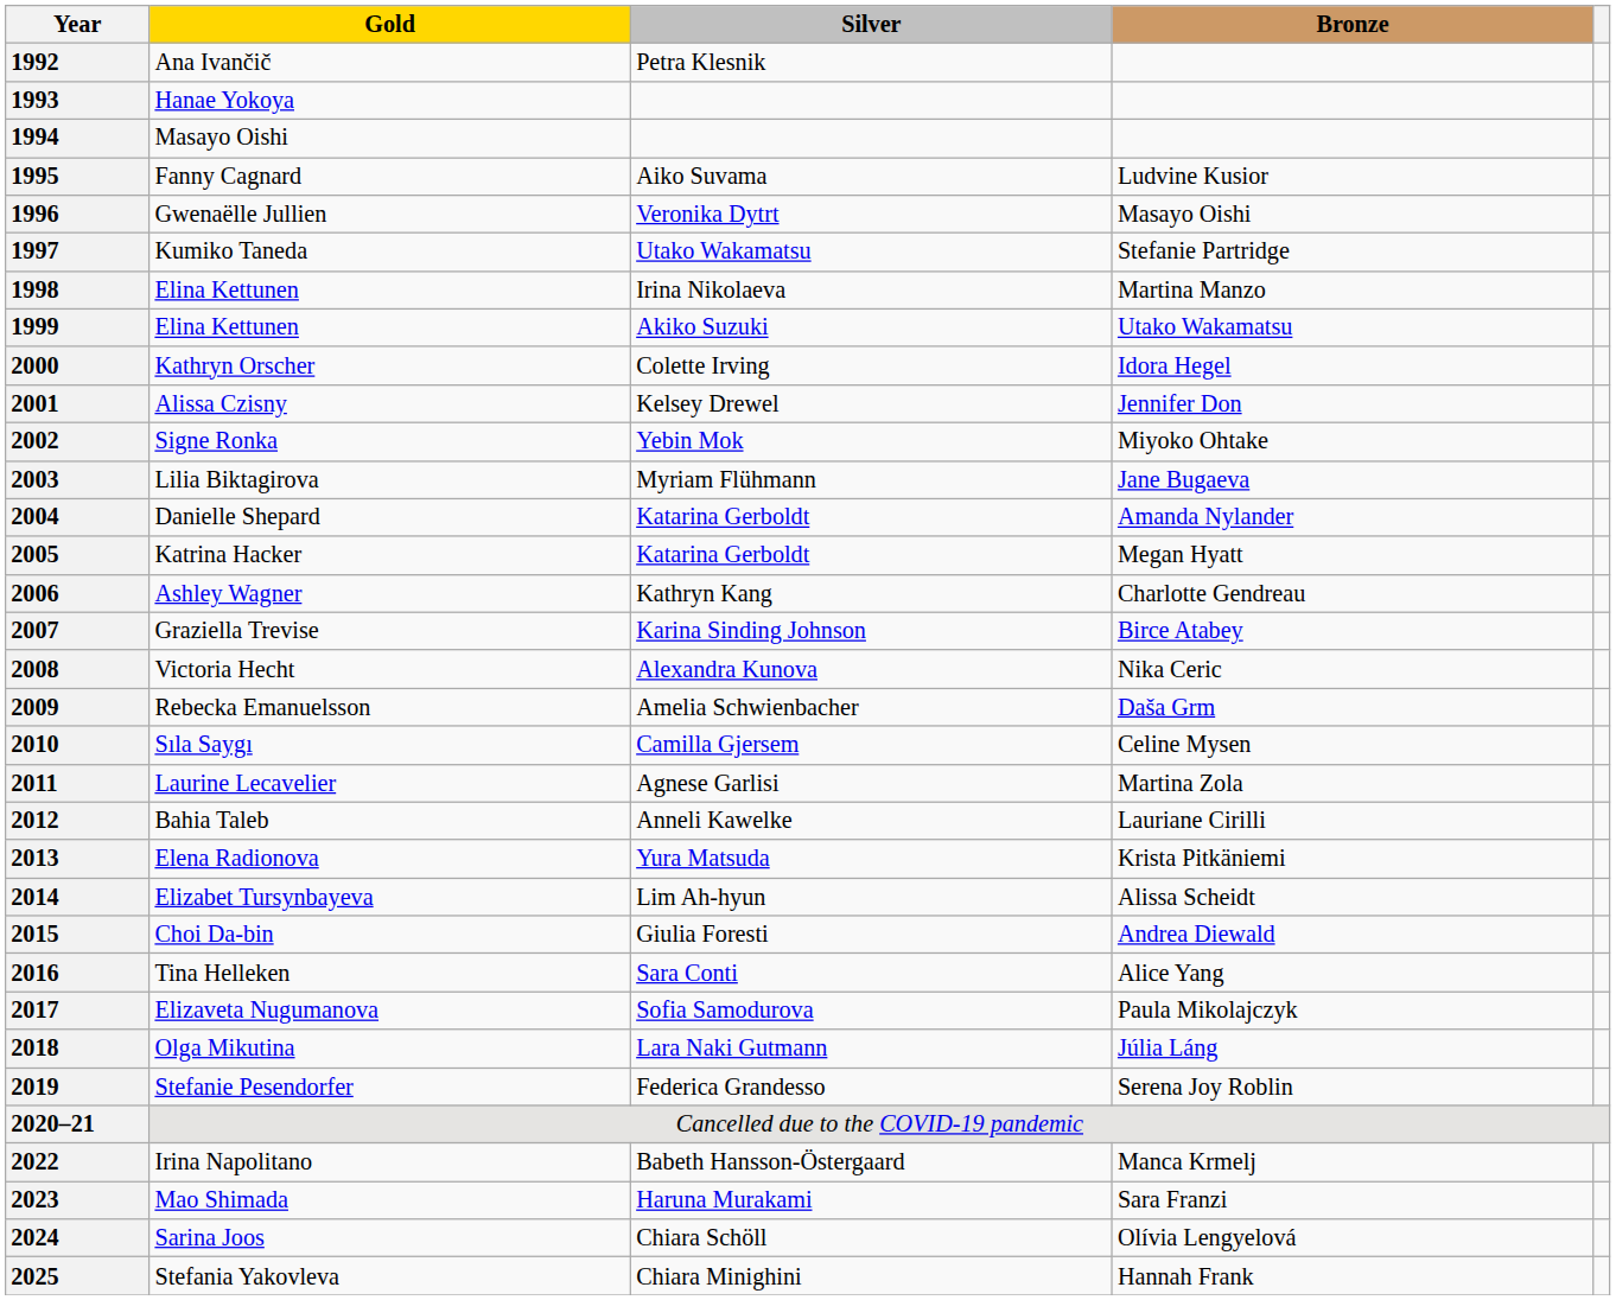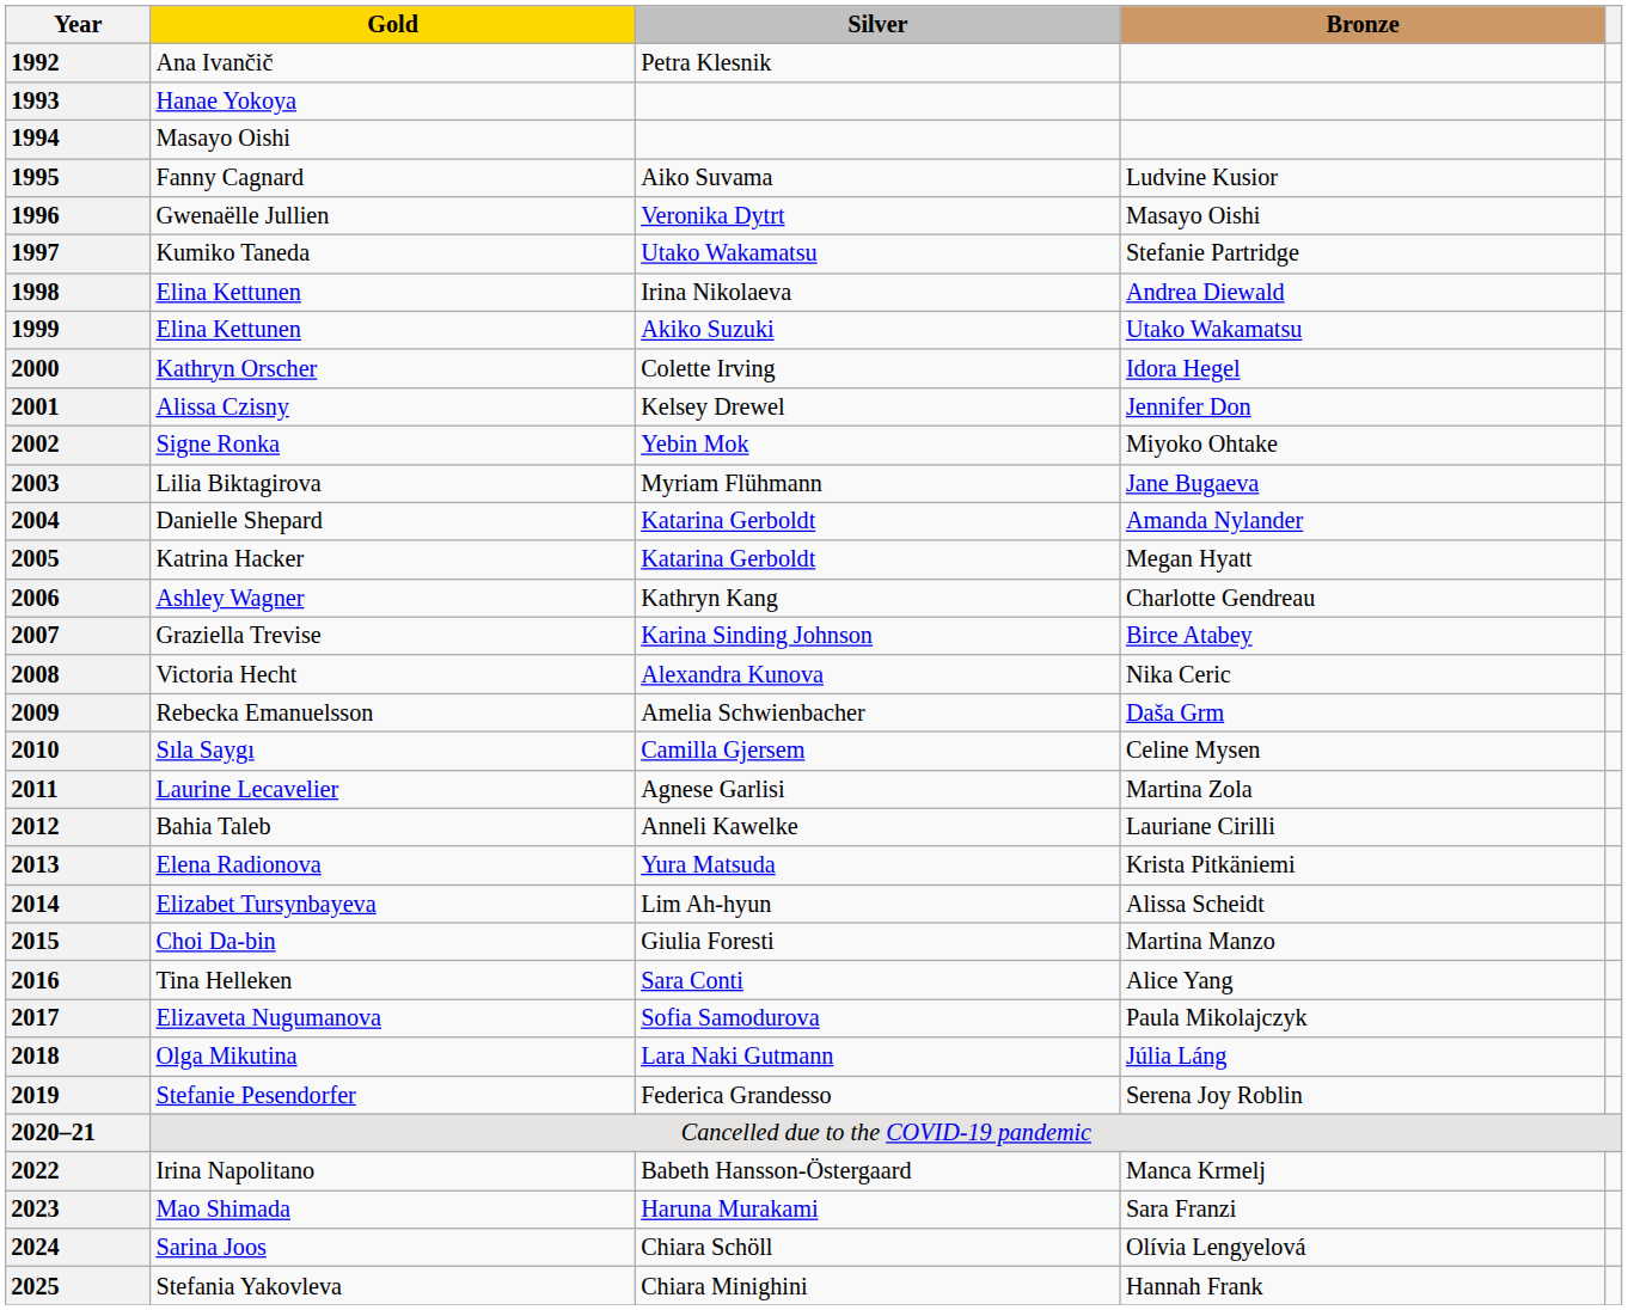 <table class="wikitable unsortable" style="text-align:left; width:85%">
 <tr>
 <th scope="col" style="text-align:center">Year</th>
 <td scope="col" style="text-align:center; width:30%; background:gold"><strong>Gold</strong></td>
 <td scope="col" style="text-align:center; width:30%; background:silver"><strong>Silver</strong></td>
 <td scope="col" style="text-align:center; width:30%; background:#c96"><strong>Bronze</strong></td>
 <th scope="col" style="text-align:center"></th>
 </tr>
 <tr>
 <th scope="row" style="text-align:left">1992</th>
 <td> Ana Ivančič</td>
 <td> Petra Klesnik</td>
 <td></td>
 <td></td>
 </tr>
 <tr>
 <th scope="row" style="text-align:left">1993</th>
 <td> <a href='#'>Hanae Yokoya</a></td>
 <td></td>
 <td></td>
 <td></td>
 </tr>
 <tr>
 <th scope="row" style="text-align:left">1994</th>
 <td> Masayo Oishi</td>
 <td></td>
 <td></td>
 <td></td>
 </tr>
 <tr>
 <th scope="row" style="text-align:left">1995</th>
 <td> Fanny Cagnard</td>
 <td> Aiko Suvama</td>
 <td> Ludvine Kusior</td>
 <td></td>
 </tr>
 <tr>
 <th scope="row" style="text-align:left">1996</th>
 <td> Gwenaëlle Jullien</td>
 <td> <a href='#'>Veronika Dytrt</a></td>
 <td> Masayo Oishi</td>
 <td></td>
 </tr>
 <tr>
 <th scope="row" style="text-align:left">1997</th>
 <td> Kumiko Taneda</td>
 <td> <a href='#'>Utako Wakamatsu</a></td>
 <td> Stefanie Partridge</td>
 <td></td>
 </tr>
 <tr>
 <th scope="row" style="text-align:left">1998</th>
 <td> <a href='#'>Elina Kettunen</a></td>
 <td> Irina Nikolaeva</td>
-<td> Martina Manzo</td>
+<td> <a href='#'>Andrea Diewald</a></td>
 <td></td>
 </tr>
 <tr>
 <th scope="row" style="text-align:left">1999</th>
 <td> <a href='#'>Elina Kettunen</a></td>
 <td> <a href='#'>Akiko Suzuki</a></td>
 <td> <a href='#'>Utako Wakamatsu</a></td>
 <td></td>
 </tr>
 <tr>
 <th scope="row" style="text-align:left">2000</th>
 <td> <a href='#'>Kathryn Orscher</a></td>
 <td> Colette Irving</td>
 <td> <a href='#'>Idora Hegel</a></td>
 <td></td>
 </tr>
 <tr>
 <th scope="row" style="text-align:left">2001</th>
 <td> <a href='#'>Alissa Czisny</a></td>
 <td> Kelsey Drewel</td>
 <td> <a href='#'>Jennifer Don</a></td>
 <td></td>
 </tr>
 <tr>
 <th scope="row" style="text-align:left">2002</th>
 <td> <a href='#'>Signe Ronka</a></td>
 <td> <a href='#'>Yebin Mok</a></td>
 <td> Miyoko Ohtake</td>
 <td></td>
 </tr>
 <tr>
 <th scope="row" style="text-align:left">2003</th>
 <td> Lilia Biktagirova</td>
 <td> Myriam Flühmann</td>
 <td> <a href='#'>Jane Bugaeva</a></td>
 <td></td>
 </tr>
 <tr>
 <th scope="row" style="text-align:left">2004</th>
 <td> Danielle Shepard</td>
 <td> <a href='#'>Katarina Gerboldt</a></td>
 <td> <a href='#'>Amanda Nylander</a></td>
 <td></td>
 </tr>
 <tr>
 <th scope="row" style="text-align:left">2005</th>
 <td> Katrina Hacker</td>
 <td> <a href='#'>Katarina Gerboldt</a></td>
 <td> Megan Hyatt</td>
 <td></td>
 </tr>
 <tr>
 <th scope="row" style="text-align:left">2006</th>
 <td> <a href='#'>Ashley Wagner</a></td>
 <td> Kathryn Kang</td>
 <td> Charlotte Gendreau</td>
 <td></td>
 </tr>
 <tr>
 <th scope="row" style="text-align:left">2007</th>
 <td> Graziella Trevise</td>
 <td> <a href='#'>Karina Sinding Johnson</a></td>
 <td> <a href='#'>Birce Atabey</a></td>
 <td></td>
 </tr>
 <tr>
 <th scope="row" style="text-align:left">2008</th>
 <td> Victoria Hecht</td>
 <td> <a href='#'>Alexandra Kunova</a></td>
 <td> Nika Ceric</td>
 <td></td>
 </tr>
 <tr>
 <th scope="row" style="text-align:left">2009</th>
 <td> Rebecka Emanuelsson</td>
 <td> Amelia Schwienbacher</td>
 <td> <a href='#'>Daša Grm</a></td>
 <td></td>
 </tr>
 <tr>
 <th scope="row" style="text-align:left">2010</th>
 <td> <a href='#'>Sıla Saygı</a></td>
 <td> <a href='#'>Camilla Gjersem</a></td>
 <td> Celine Mysen</td>
 <td></td>
 </tr>
 <tr>
 <th scope="row" style="text-align:left">2011</th>
 <td> <a href='#'>Laurine Lecavelier</a></td>
 <td> Agnese Garlisi</td>
 <td> Martina Zola</td>
 <td></td>
 </tr>
 <tr>
 <th scope="row" style="text-align:left">2012</th>
 <td> Bahia Taleb</td>
 <td> Anneli Kawelke</td>
 <td> Lauriane Cirilli</td>
 <td></td>
 </tr>
 <tr>
 <th scope="row" style="text-align:left">2013</th>
 <td> <a href='#'>Elena Radionova</a></td>
 <td> <a href='#'>Yura Matsuda</a></td>
 <td> Krista Pitkäniemi</td>
 <td></td>
 </tr>
 <tr>
 <th scope="row" style="text-align:left">2014</th>
 <td> <a href='#'>Elizabet Tursynbayeva</a></td>
 <td> Lim Ah-hyun</td>
 <td> Alissa Scheidt</td>
 <td></td>
 </tr>
 <tr>
 <th scope="row" style="text-align:left">2015</th>
 <td> <a href='#'>Choi Da-bin</a></td>
 <td> Giulia Foresti</td>
-<td> <a href='#'>Andrea Diewald</a></td>
+<td> Martina Manzo</td>
 <td></td>
 </tr>
 <tr>
 <th scope="row" style="text-align:left">2016</th>
 <td> Tina Helleken</td>
 <td> <a href='#'>Sara Conti</a></td>
 <td> Alice Yang</td>
 <td></td>
 </tr>
 <tr>
 <th scope="row" style="text-align:left">2017</th>
 <td> <a href='#'>Elizaveta Nugumanova</a></td>
 <td> <a href='#'>Sofia Samodurova</a></td>
 <td> Paula Mikolajczyk</td>
 <td></td>
 </tr>
 <tr>
 <th scope="row" style="text-align:left">2018</th>
 <td> <a href='#'>Olga Mikutina</a></td>
 <td> <a href='#'>Lara Naki Gutmann</a></td>
 <td> <a href='#'>Júlia Láng</a></td>
 <td></td>
 </tr>
 <tr>
 <th scope="row" style="text-align:left">2019</th>
 <td> <a href='#'>Stefanie Pesendorfer</a></td>
 <td> Federica Grandesso</td>
 <td> Serena Joy Roblin</td>
 <td></td>
 </tr>
 <tr>
 <th scope="row" style="text-align:left">2020–21</th>
 <td colspan="4" align="center" bgcolor="e5e4e2"><em>Cancelled due to the <a href='#'>COVID-19 pandemic</a></em></td>
 </tr>
 <tr>
 <th scope="row" style="text-align:left">2022</th>
 <td> Irina Napolitano</td>
 <td> Babeth Hansson-Östergaard</td>
 <td> Manca Krmelj</td>
 <td></td>
 </tr>
 <tr>
 <th scope="row" style="text-align:left">2023</th>
 <td> <a href='#'>Mao Shimada</a></td>
 <td> <a href='#'>Haruna Murakami</a></td>
 <td> Sara Franzi</td>
 <td></td>
 </tr>
 <tr>
 <th scope="row" style="text-align:left">2024</th>
 <td> <a href='#'>Sarina Joos</a></td>
 <td> Chiara Schöll</td>
 <td> Olívia Lengyelová</td>
 <td></td>
 </tr>
 <tr>
 <th scope="row" style="text-align:left">2025</th>
 <td> Stefania Yakovleva</td>
 <td> Chiara Minighini</td>
 <td> Hannah Frank</td>
 <td></td>
 </tr>
 </table>
